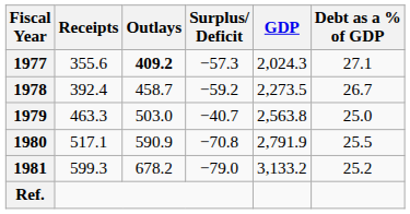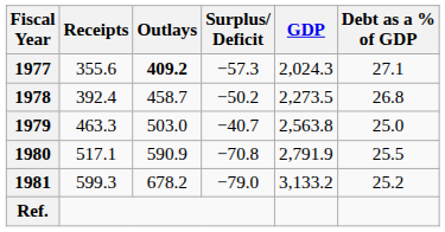 <table class="wikitable"  style="float:right; margin-left:1em; text-align:center;">
 <tr>
 <th>Fiscal<br>Year</th>
 <th>Receipts</th>
 <th>Outlays</th>
 <th>Surplus/<br>Deficit</th>
 <th><a href='#'>GDP</a></th>
 <th>Debt as a %<br>of GDP</th>
 </tr>
 <tr>
 <th>1977</th>
 <td>355.6</td>
 <td><strong>409.2</strong></td>
 <td>−57.3</td>
 <td>2,024.3</td>
 <td>27.1</td>
 </tr>
 <tr>
 <th>1978</th>
 <td>392.4</td>
 <td>458.7</td>
-<td>−59.2</td>
+<td>−50.2</td>
 <td>2,273.5</td>
-<td>26.7</td>
+<td>26.8</td>
 </tr>
 <tr>
 <th>1979</th>
 <td>463.3</td>
 <td>503.0</td>
 <td>−40.7</td>
 <td>2,563.8</td>
 <td>25.0</td>
 </tr>
 <tr>
 <th>1980</th>
 <td>517.1</td>
 <td>590.9</td>
 <td>−70.8</td>
 <td>2,791.9</td>
 <td>25.5</td>
 </tr>
 <tr>
 <th>1981</th>
 <td>599.3</td>
 <td>678.2</td>
 <td>−79.0</td>
 <td>3,133.2</td>
 <td>25.2</td>
 </tr>
 <tr>
 <th>Ref.</th>
 <td colspan=3></td>
 <td></td>
 <td></td>
 </tr>
 </table>
